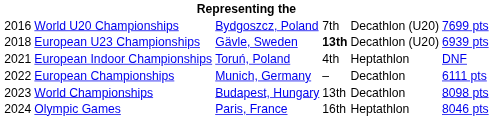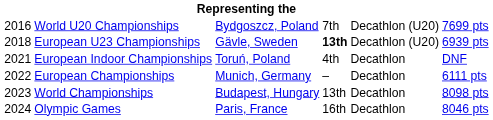 <table>
 <tr>
 <th colspan="6">Representing the </th>
 </tr>
 <tr>
 <td>2016</td>
 <td><a href='#'>World U20 Championships</a></td>
 <td><a href='#'>Bydgoszcz, Poland</a></td>
 <td>7th</td>
 <td>Decathlon (U20)</td>
 <td><a href='#'>7699 pts</a></td>
 </tr>
 <tr>
 <td>2018</td>
 <td><a href='#'>European U23 Championships</a></td>
 <td><a href='#'>Gävle, Sweden</a></td>
 <td><strong>13th</strong></td>
 <td>Decathlon (U20)</td>
 <td><a href='#'>6939 pts</a></td>
 </tr>
 <tr>
 <td>2021</td>
 <td><a href='#'>European Indoor Championships</a></td>
 <td><a href='#'>Toruń, Poland</a></td>
 <td>4th</td>
-<td>Heptathlon</td>
+<td>Decathlon</td>
 <td><a href='#'>DNF</a></td>
 </tr>
 <tr>
 <td>2022</td>
 <td><a href='#'>European Championships</a></td>
 <td><a href='#'>Munich, Germany</a></td>
 <td>–</td>
 <td>Decathlon</td>
 <td><a href='#'>6111 pts</a></td>
 </tr>
 <tr>
 <td>2023</td>
 <td><a href='#'>World Championships</a></td>
 <td><a href='#'>Budapest, Hungary</a></td>
 <td>13th</td>
 <td>Decathlon</td>
 <td><a href='#'>8098 pts</a></td>
 </tr>
 <tr>
 <td>2024</td>
 <td><a href='#'>Olympic Games</a></td>
 <td><a href='#'>Paris, France</a></td>
 <td>16th</td>
-<td>Heptathlon</td>
+<td>Decathlon</td>
 <td><a href='#'>8046 pts</a></td>
 </tr>
 </table>
